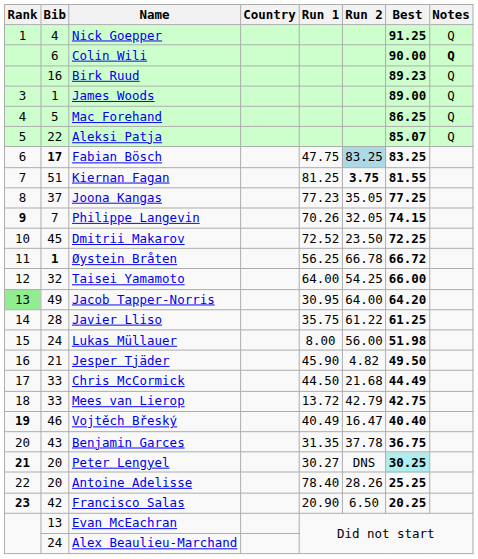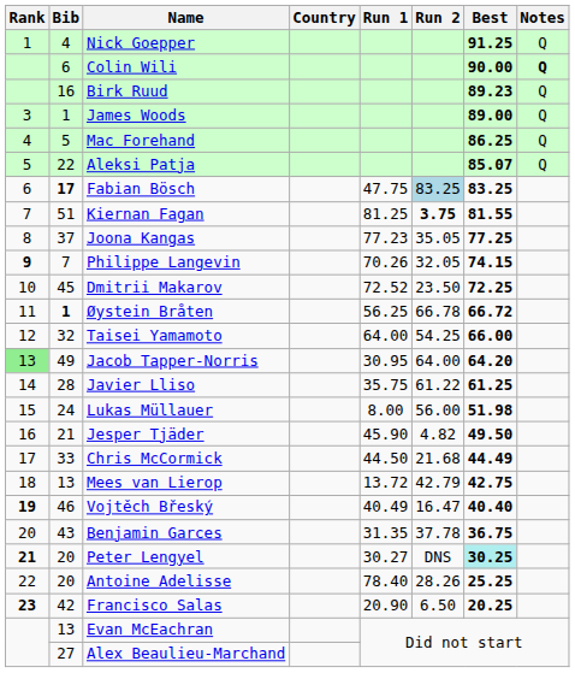 <table class="wikitable sortable" style="text-align:center">
 <tr>
 <th>Rank</th>
 <th>Bib</th>
 <th>Name</th>
 <th>Country</th>
 <th>Run 1</th>
 <th>Run 2</th>
 <th>Best</th>
 <th>Notes</th>
 </tr>
 <tr bgcolor=ccffcc>
 <td>1</td>
 <td>4</td>
 <td align=left><a href='#'>Nick Goepper</a></td>
 <td align=left></td>
 <td></td>
 <td></td>
 <td><strong>91.25</strong></td>
 <td>Q</td>
 </tr>
 <tr bgcolor=ccffcc>
 <td></td>
 <td>6</td>
 <td align=left><a href='#'>Colin Wili</a></td>
 <td align=left></td>
 <td></td>
 <td></td>
 <td><strong>90.00</strong></td>
 <td><strong>Q</strong></td>
 </tr>
 <tr bgcolor=ccffcc>
 <td></td>
 <td>16</td>
 <td align=left><a href='#'>Birk Ruud</a></td>
 <td align=left></td>
 <td></td>
 <td></td>
 <td><strong>89.23</strong></td>
 <td>Q</td>
 </tr>
 <tr bgcolor=ccffcc>
 <td>3</td>
 <td>1</td>
 <td align=left><a href='#'>James Woods</a></td>
 <td align=left></td>
 <td></td>
 <td></td>
 <td><strong>89.00</strong></td>
 <td>Q</td>
 </tr>
 <tr bgcolor=ccffcc>
 <td>4</td>
 <td>5</td>
 <td align=left><a href='#'>Mac Forehand</a></td>
 <td align=left></td>
 <td></td>
 <td></td>
 <td><strong>86.25</strong></td>
 <td>Q</td>
 </tr>
 <tr bgcolor=ccffcc>
 <td>5</td>
 <td>22</td>
 <td align=left><a href='#'>Aleksi Patja</a></td>
 <td align=left></td>
 <td></td>
 <td></td>
 <td><strong>85.07</strong></td>
 <td>Q</td>
 </tr>
 <tr>
 <td>6</td>
 <td><strong>17</strong></td>
 <td align=left><a href='#'>Fabian Bösch</a></td>
 <td align=left></td>
 <td>47.75</td>
 <td style="background: lightblue;">83.25</td>
 <td><strong>83.25</strong></td>
 <td></td>
 </tr>
 <tr>
 <td>7</td>
 <td>51</td>
 <td align=left><a href='#'>Kiernan Fagan</a></td>
 <td align=left></td>
 <td>81.25</td>
 <td><strong>3.75</strong></td>
 <td><strong>81.55</strong></td>
 <td></td>
 </tr>
 <tr>
 <td>8</td>
 <td>37</td>
 <td align=left><a href='#'>Joona Kangas</a></td>
 <td align=left></td>
 <td>77.23</td>
 <td>35.05</td>
 <td><strong>77.25</strong></td>
 <td></td>
 </tr>
 <tr>
 <td><strong>9</strong></td>
 <td>7</td>
 <td align=left><a href='#'>Philippe Langevin</a></td>
 <td align=left></td>
 <td>70.26</td>
 <td>32.05</td>
 <td><strong>74.15</strong></td>
 <td></td>
 </tr>
 <tr>
 <td>10</td>
 <td>45</td>
 <td align=left><a href='#'>Dmitrii Makarov</a></td>
 <td align=left></td>
 <td>72.52</td>
 <td>23.50</td>
 <td><strong>72.25</strong></td>
 <td></td>
 </tr>
 <tr>
 <td>11</td>
 <td><strong>1</strong></td>
 <td align=left><a href='#'>Øystein Bråten</a></td>
 <td align=left></td>
 <td>56.25</td>
 <td>66.78</td>
 <td><strong>66.72</strong></td>
 <td></td>
 </tr>
 <tr>
 <td>12</td>
 <td>32</td>
 <td align=left><a href='#'>Taisei Yamamoto</a></td>
 <td align=left></td>
 <td>64.00</td>
 <td>54.25</td>
 <td><strong>66.00</strong></td>
 <td></td>
 </tr>
 <tr>
 <td style="background: lightgreen;">13</td>
 <td>49</td>
 <td align=left><a href='#'>Jacob Tapper-Norris</a></td>
 <td align=left></td>
 <td>30.95</td>
 <td>64.00</td>
 <td><strong>64.20</strong></td>
 <td></td>
 </tr>
 <tr>
 <td>14</td>
 <td>28</td>
 <td align=left><a href='#'>Javier Lliso</a></td>
 <td align=left></td>
 <td>35.75</td>
 <td>61.22</td>
 <td><strong>61.25</strong></td>
 <td></td>
 </tr>
 <tr>
 <td>15</td>
 <td>24</td>
 <td align=left><a href='#'>Lukas Müllauer</a></td>
 <td align=left></td>
 <td>8.00</td>
 <td>56.00</td>
 <td><strong>51.98</strong></td>
 <td></td>
 </tr>
 <tr>
 <td>16</td>
 <td>21</td>
 <td align=left><a href='#'>Jesper Tjäder</a></td>
 <td align=left></td>
 <td>45.90</td>
 <td>4.82</td>
 <td><strong>49.50</strong></td>
 <td></td>
 </tr>
 <tr>
 <td>17</td>
 <td>33</td>
 <td align=left><a href='#'>Chris McCormick</a></td>
 <td align=left></td>
 <td>44.50</td>
 <td>21.68</td>
 <td><strong>44.49</strong></td>
 <td></td>
 </tr>
 <tr>
 <td>18</td>
-<td>33</td>
+<td>13</td>
 <td align=left><a href='#'>Mees van Lierop</a></td>
 <td align=left></td>
 <td>13.72</td>
 <td>42.79</td>
 <td><strong>42.75</strong></td>
 <td></td>
 </tr>
 <tr>
 <td><strong>19</strong></td>
 <td>46</td>
 <td align=left><a href='#'>Vojtěch Břeský</a></td>
 <td align=left></td>
 <td>40.49</td>
 <td>16.47</td>
 <td><strong>40.40</strong></td>
 <td></td>
 </tr>
 <tr>
 <td>20</td>
 <td>43</td>
 <td align=left><a href='#'>Benjamin Garces</a></td>
 <td align=left></td>
 <td>31.35</td>
 <td>37.78</td>
 <td><strong>36.75</strong></td>
 <td></td>
 </tr>
 <tr>
 <td><strong>21</strong></td>
 <td>20</td>
 <td align=left><a href='#'>Peter Lengyel</a></td>
 <td align=left></td>
 <td>30.27</td>
 <td>DNS</td>
 <td style="background: paleturquoise;"><strong>30.25</strong></td>
 <td></td>
 </tr>
 <tr>
 <td>22</td>
 <td>20</td>
 <td align=left><a href='#'>Antoine Adelisse</a></td>
 <td align=left></td>
 <td>78.40</td>
 <td>28.26</td>
 <td><strong>25.25</strong></td>
 <td></td>
 </tr>
 <tr>
 <td><strong>23</strong></td>
 <td>42</td>
 <td align=left><a href='#'>Francisco Salas</a></td>
 <td align=left></td>
 <td>20.90</td>
 <td>6.50</td>
 <td><strong>20.25</strong></td>
 <td></td>
 </tr>
 <tr>
 <td rowspan=2></td>
 <td>13</td>
 <td align=left><a href='#'>Evan McEachran</a></td>
 <td align=left></td>
 <td colspan=4 rowspan=2>Did not start</td>
 </tr>
 <tr>
-<td>24</td>
+<td>27</td>
 <td align=left><a href='#'>Alex Beaulieu-Marchand</a></td>
 <td align=left></td>
 </tr>
 </table>
